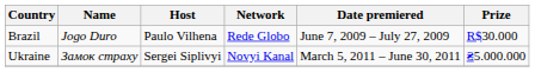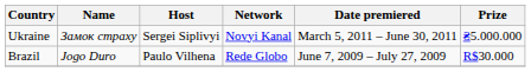 <table class="wikitable">
 <tr>
 <th>Country</th>
 <th>Name</th>
 <th>Host</th>
 <th>Network</th>
 <th>Date premiered</th>
 <th>Prize</th>
 </tr>
 <tr>
+<td>Ukraine</td>
+<td><em>Замок страху</em></td>
+<td>Sergei Siplivyi</td>
+<td><a href='#'>Novyi Kanal</a></td>
+<td>March 5, 2011 – June 30, 2011</td>
+<td><a href='#'>₴</a>5.000.000</td>
+</tr>
+<tr>
 <td>Brazil</td>
 <td><em>Jogo Duro</em></td>
 <td>Paulo Vilhena</td>
 <td><a href='#'>Rede Globo</a></td>
 <td>June 7, 2009 – July 27, 2009</td>
 <td><a href='#'>R$</a>30.000</td>
 </tr>
 <tr>
-<td>Ukraine</td>
-<td><em>Замок страху</em></td>
-<td>Sergei Siplivyi</td>
-<td><a href='#'>Novyi Kanal</a></td>
-<td>March 5, 2011 – June 30, 2011</td>
-<td><a href='#'>₴</a>5.000.000</td>
-</tr>
-<tr>
 </tr>
 </table>
